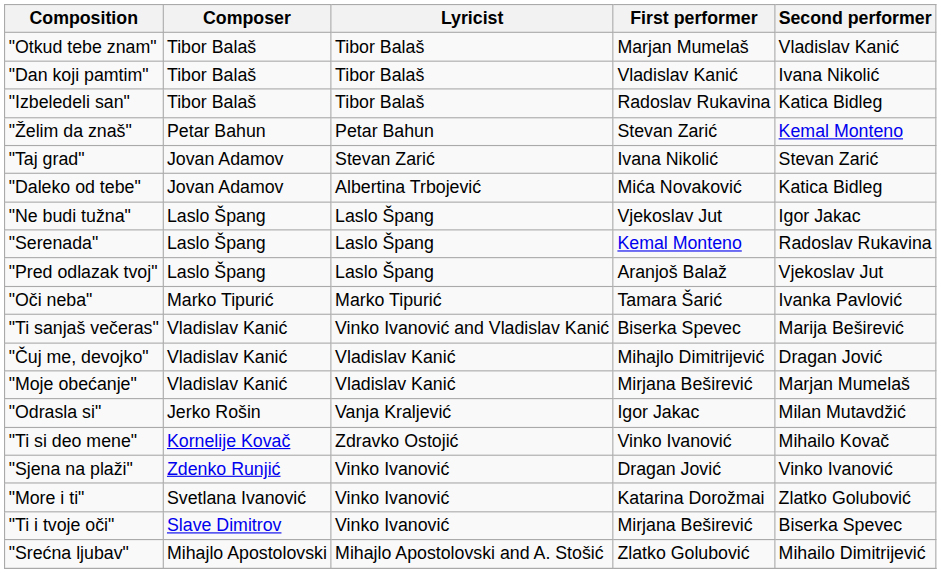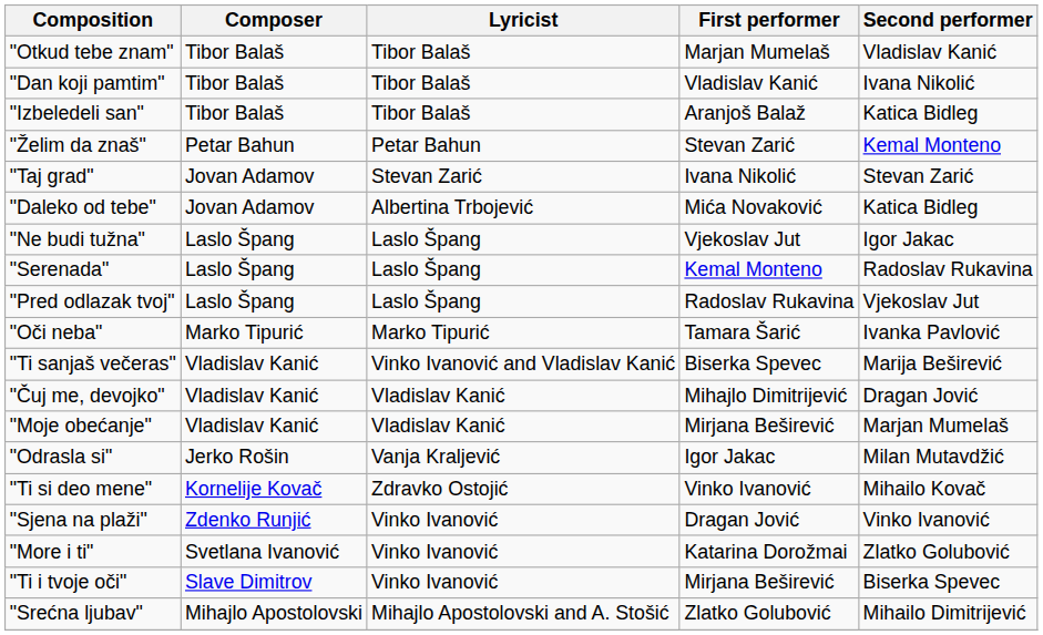 <table class="wikitable sortable">
 <tr>
 <th class="unsortable">Composition</th>
 <th class="unsortable">Composer</th>
 <th class="unsortable">Lyricist</th>
 <th class="unsortable">First performer</th>
 <th class="unsortable">Second performer</th>
 </tr>
 <tr>
 <td>"Otkud tebe znam"</td>
 <td>Tibor Balaš</td>
 <td>Tibor Balaš</td>
 <td>Marjan Mumelaš</td>
 <td>Vladislav Kanić</td>
 </tr>
 <tr>
 <td>"Dan koji pamtim"</td>
 <td>Tibor Balaš</td>
 <td>Tibor Balaš</td>
 <td>Vladislav Kanić</td>
 <td>Ivana Nikolić</td>
 </tr>
 <tr>
 <td>"Izbeledeli san"</td>
 <td>Tibor Balaš</td>
 <td>Tibor Balaš</td>
-<td>Radoslav Rukavina</td>
+<td>Aranjoš Balaž</td>
 <td>Katica Bidleg</td>
 </tr>
 <tr>
 <td>"Želim da znaš"</td>
 <td>Petar Bahun</td>
 <td>Petar Bahun</td>
 <td>Stevan Zarić</td>
 <td><a href='#'>Kemal Monteno</a></td>
 </tr>
 <tr>
 <td>"Taj grad"</td>
 <td>Jovan Adamov</td>
 <td>Stevan Zarić</td>
 <td>Ivana Nikolić</td>
 <td>Stevan Zarić</td>
 </tr>
 <tr>
 <td>"Daleko od tebe"</td>
 <td>Jovan Adamov</td>
 <td>Albertina Trbojević</td>
 <td>Mića Novaković</td>
 <td>Katica Bidleg</td>
 </tr>
 <tr>
 <td>"Ne budi tužna"</td>
 <td>Laslo Špang</td>
 <td>Laslo Špang</td>
 <td>Vjekoslav Jut</td>
 <td>Igor Jakac</td>
 </tr>
 <tr>
 <td>"Serenada"</td>
 <td>Laslo Špang</td>
 <td>Laslo Špang</td>
 <td><a href='#'>Kemal Monteno</a></td>
 <td>Radoslav Rukavina</td>
 </tr>
 <tr>
 <td>"Pred odlazak tvoj"</td>
 <td>Laslo Špang</td>
 <td>Laslo Špang</td>
-<td>Aranjoš Balaž</td>
+<td>Radoslav Rukavina</td>
 <td>Vjekoslav Jut</td>
 </tr>
 <tr>
 <td>"Oči neba"</td>
 <td>Marko Tipurić</td>
 <td>Marko Tipurić</td>
 <td>Tamara Šarić</td>
 <td>Ivanka Pavlović</td>
 </tr>
 <tr>
 <td>"Ti sanjaš večeras"</td>
 <td>Vladislav Kanić</td>
 <td>Vinko Ivanović and Vladislav Kanić</td>
 <td>Biserka Spevec</td>
 <td>Marija Beširević</td>
 </tr>
 <tr>
 <td>"Čuj me, devojko"</td>
 <td>Vladislav Kanić</td>
 <td>Vladislav Kanić</td>
 <td>Mihajlo Dimitrijević</td>
 <td>Dragan Jović</td>
 </tr>
 <tr>
 <td>"Moje obećanje"</td>
 <td>Vladislav Kanić</td>
 <td>Vladislav Kanić</td>
 <td>Mirjana Beširević</td>
 <td>Marjan Mumelaš</td>
 </tr>
 <tr>
 <td>"Odrasla si"</td>
 <td>Jerko Rošin</td>
 <td>Vanja Kraljević</td>
 <td>Igor Jakac</td>
 <td>Milan Mutavdžić</td>
 </tr>
 <tr>
 <td>"Ti si deo mene"</td>
 <td><a href='#'>Kornelije Kovač</a></td>
 <td>Zdravko Ostojić</td>
 <td>Vinko Ivanović</td>
 <td>Mihailo Kovač</td>
 </tr>
 <tr>
 <td>"Sjena na plaži"</td>
 <td><a href='#'>Zdenko Runjić</a></td>
 <td>Vinko Ivanović</td>
 <td>Dragan Jović</td>
 <td>Vinko Ivanović</td>
 </tr>
 <tr>
 <td>"More i ti"</td>
 <td>Svetlana Ivanović</td>
 <td>Vinko Ivanović</td>
 <td>Katarina Dorožmai</td>
 <td>Zlatko Golubović</td>
 </tr>
 <tr>
 <td>"Ti i tvoje oči"</td>
 <td><a href='#'>Slave Dimitrov</a></td>
 <td>Vinko Ivanović</td>
 <td>Mirjana Beširević</td>
 <td>Biserka Spevec</td>
 </tr>
 <tr>
 <td>"Srećna ljubav"</td>
 <td>Mihajlo Apostolovski</td>
 <td>Mihajlo Apostolovski and A. Stošić</td>
 <td>Zlatko Golubović</td>
 <td>Mihailo Dimitrijević</td>
 </tr>
 <tr>
 </tr>
 </table>
